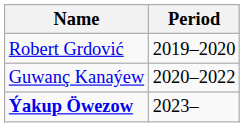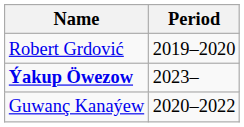 <table class="wikitable" style="text-align: right;">
 <tr>
 <th>Name</th>
 <th>Period</th>
 </tr>
 <tr>
 <td style="text-align: left;"> <a href='#'>Robert Grdović</a></td>
 <td style="text-align: left;">2019–2020</td>
 </tr>
 <tr>
+<td style="text-align: left;"> <strong><a href='#'>Ýakup Öwezow</a></strong></td>
+<td style="text-align: left;">2023–</td>
+</tr>
+<tr>
 <td style="text-align: left;"> <a href='#'>Guwanç Kanaýew</a></td>
 <td style="text-align: left;">2020–2022</td>
 </tr>
-<tr>
-<td style="text-align: left;"> <strong><a href='#'>Ýakup Öwezow</a></strong></td>
-<td style="text-align: left;">2023–</td>
-</tr>
 </table>
